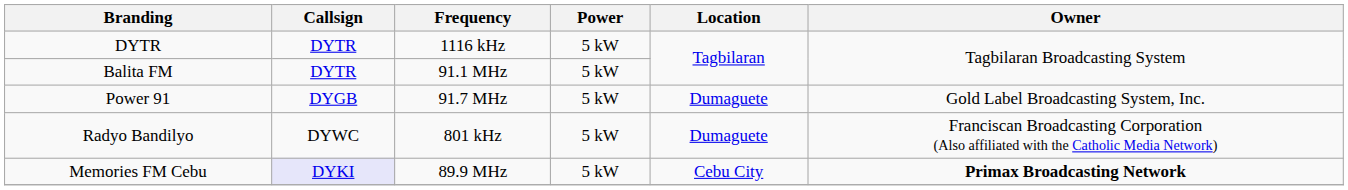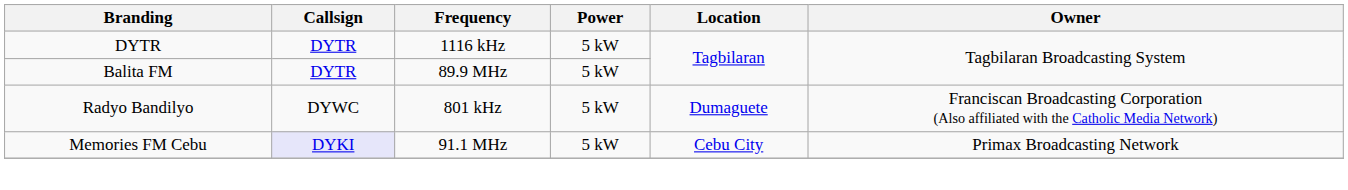 <table class="wikitable sortable" style="width:100%; text-align:center;">
 <tr>
 <th>Branding</th>
 <th>Callsign</th>
 <th>Frequency</th>
 <th>Power</th>
 <th>Location</th>
 <th>Owner</th>
 </tr>
 <tr>
 <td>DYTR</td>
 <td><a href='#'>DYTR</a></td>
 <td>1116 kHz</td>
 <td>5 kW</td>
 <td rowspan=2><a href='#'>Tagbilaran</a></td>
 <td rowspan=2>Tagbilaran Broadcasting System</td>
 </tr>
 <tr>
 <td>Balita FM</td>
 <td><a href='#'>DYTR</a></td>
-<td>91.1 MHz</td>
+<td>89.9 MHz</td>
 <td>5 kW</td>
-</tr>
-<tr>
-<td>Power 91</td>
-<td><a href='#'>DYGB</a></td>
-<td>91.7 MHz</td>
-<td>5 kW</td>
-<td><a href='#'>Dumaguete</a></td>
-<td>Gold Label Broadcasting System, Inc.</td>
 </tr>
 <tr>
 <td>Radyo Bandilyo</td>
 <td>DYWC</td>
 <td>801 kHz</td>
 <td>5 kW</td>
 <td><a href='#'>Dumaguete</a></td>
 <td>Franciscan Broadcasting Corporation<br><small>(Also affiliated with the <a href='#'>Catholic Media Network</a>)</small></td>
 </tr>
 <tr>
 <td>Memories FM Cebu</td>
 <td style="background: lavender;"><a href='#'>DYKI</a></td>
-<td>89.9 MHz</td>
+<td>91.1 MHz</td>
 <td>5 kW</td>
 <td><a href='#'>Cebu City</a></td>
-<td><strong>Primax Broadcasting Network</strong></td>
+<td>Primax Broadcasting Network</td>
 </tr>
 <tr>
 </tr>
 </table>
